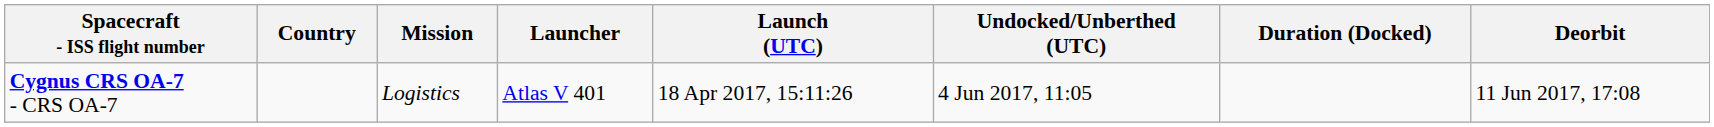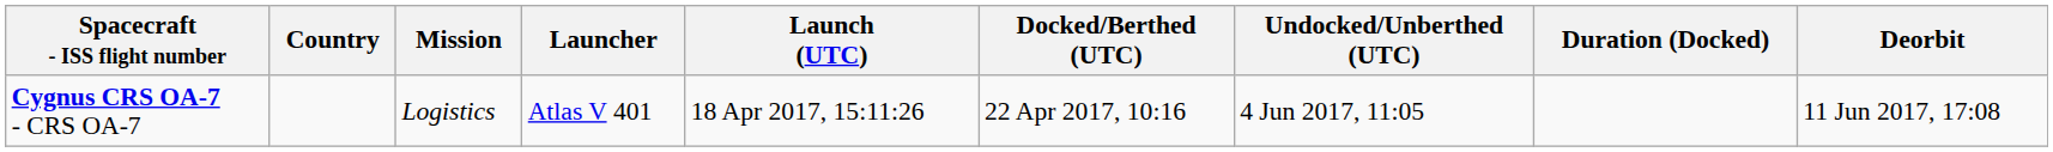 <table class="wikitable" width="100%">
 <tr>
 <th style="text-align: center;"><strong>Spacecraft</strong><br><small>- ISS flight number</small></th>
 <th style="text-align: center;"><strong>Country</strong></th>
 <th style="text-align: center;"><strong>Mission</strong></th>
 <th style="text-align: center;"><strong>Launcher</strong></th>
 <th style="text-align: center;"><strong>Launch<br>(<a href='#'>UTC</a>)</strong></th>
+<th style="text-align: center;"><strong>Docked/Berthed<br>(UTC) </strong></th>
 <th style="text-align: center;"><strong>Undocked/Unberthed<br>(UTC)</strong></th>
 <th style="text-align: center;"><strong>Duration (Docked)</strong></th>
 <th style="text-align: center;"><strong>Deorbit</strong></th>
 </tr>
 <tr>
 <td><strong><a href='#'>Cygnus CRS OA-7</a></strong><br> - CRS OA-7</td>
 <td></td>
 <td><em>Logistics</em></td>
 <td><a href='#'>Atlas V</a> 401</td>
 <td>18 Apr 2017, 15:11:26</td>
+<td>22 Apr 2017, 10:16</td>
 <td>4 Jun 2017, 11:05</td>
 <td></td>
 <td>11 Jun 2017, 17:08</td>
 </tr>
 </table>
